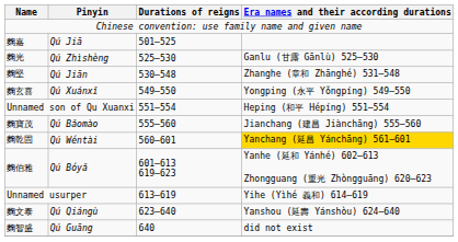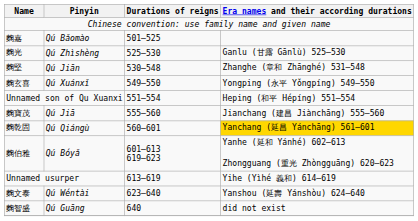 <table class="wikitable">
 <tr>
 <th>Name</th>
 <th>Pinyin</th>
 <th>Durations of reigns</th>
 <th><a href='#'>Era names</a> and their according durations</th>
 </tr>
 <tr>
 <td colspan="5" style="text-align:center;"><em>Chinese convention:  use family name and given name</em></td>
 </tr>
 <tr>
 <td>麴嘉</td>
-<td><em>Qú Jiā</em></td>
+<td><em>Qú Bǎomào</em></td>
 <td>501–525</td>
 <td></td>
 </tr>
 <tr>
 <td>麴光</td>
 <td><em>Qú Zhìshèng</em></td>
 <td>525–530</td>
 <td>Ganlu (甘露 Gānlù) 525–530</td>
 </tr>
 <tr>
 <td>麴堅</td>
 <td><em>Qú Jiān</em></td>
 <td>530–548</td>
 <td>Zhanghe (章和 Zhānghé) 531–548</td>
 </tr>
 <tr>
 <td>麴玄喜</td>
 <td><em>Qú Xuánxǐ</em></td>
 <td>549–550</td>
 <td>Yongping (永平 Yǒngpíng) 549–550</td>
 </tr>
 <tr>
 <td colspan="2">Unnamed son of Qu Xuanxi</td>
 <td>551–554</td>
 <td>Heping (和平 Hépíng) 551–554</td>
 </tr>
 <tr>
 <td>麴寶茂</td>
-<td><em>Qú Bǎomào</em></td>
+<td><em>Qú Jiā</em></td>
 <td>555–560</td>
 <td>Jianchang (建昌 Jiànchāng) 555–560</td>
 </tr>
 <tr>
 <td>麴乾固</td>
-<td><em>Qú Wéntài</em></td>
+<td><em>Qú Qiángù</em></td>
 <td>560–601</td>
 <td style="background: gold;">Yanchang (延昌 Yánchāng) 561–601</td>
 </tr>
 <tr>
 <td>麴伯雅</td>
 <td><em>Qú Bóyǎ</em></td>
 <td>601–613<br>619–623</td>
 <td>Yanhe (延和 Yánhé) 602–613<br><br>Zhongguang (重光 Zhòngguāng) 620–623</td>
 </tr>
 <tr>
 <td colspan="2">Unnamed usurper</td>
 <td>613–619</td>
 <td>Yihe (Yìhé 義和) 614–619</td>
 </tr>
 <tr>
 <td>麴文泰</td>
-<td><em>Qú Qiángù</em></td>
+<td><em>Qú Wéntài</em></td>
 <td>623–640</td>
 <td>Yanshou (延壽 Yánshòu) 624–640</td>
 </tr>
 <tr>
 <td>麴智盛</td>
 <td><em>Qú Guāng</em></td>
 <td>640</td>
 <td>did not exist</td>
 </tr>
 <tr>
 </tr>
 </table>
